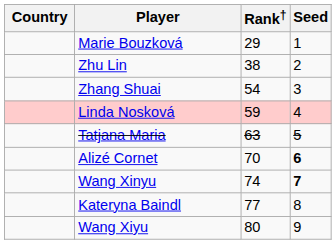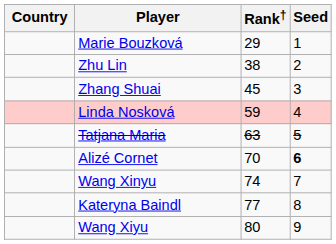 <table class="sortable wikitable nowrap">
 <tr>
 <th width="70">Country</th>
 <th width="175">Player</th>
 <th>Rank<sup>†</sup></th>
 <th>Seed</th>
 </tr>
 <tr>
 <td></td>
 <td><a href='#'>Marie Bouzková</a></td>
 <td>29</td>
 <td>1</td>
 </tr>
 <tr>
 <td></td>
 <td><a href='#'>Zhu Lin</a></td>
 <td>38</td>
 <td>2</td>
 </tr>
 <tr>
 <td></td>
 <td><a href='#'>Zhang Shuai</a></td>
-<td>54</td>
+<td>45</td>
 <td>3</td>
 </tr>
 <tr style="background:#fcc;">
 <td></td>
 <td><a href='#'>Linda Nosková</a></td>
 <td>59</td>
 <td>4</td>
 </tr>
 <tr>
 <td><s></s></td>
 <td><s><a href='#'>Tatjana Maria</a></s></td>
 <td><s>63</s></td>
 <td><s>5</s></td>
 </tr>
 <tr>
 <td></td>
 <td><a href='#'>Alizé Cornet</a></td>
 <td>70</td>
 <td><strong>6</strong></td>
 </tr>
 <tr>
 <td></td>
 <td><a href='#'>Wang Xinyu</a></td>
 <td>74</td>
-<td><strong>7</strong></td>
+<td>7</td>
 </tr>
 <tr>
 <td></td>
 <td><a href='#'>Kateryna Baindl</a></td>
 <td>77</td>
 <td>8</td>
 </tr>
 <tr>
 <td></td>
 <td><a href='#'>Wang Xiyu</a></td>
 <td>80</td>
 <td>9</td>
 </tr>
 </table>
